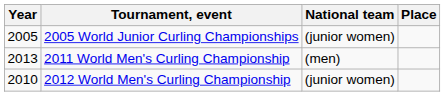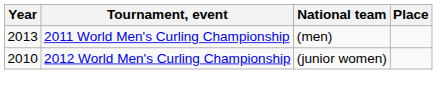 <table class="wikitable">
 <tr>
 <th scope="col">Year</th>
 <th scope="col">Tournament, event</th>
 <th scope="col">National team</th>
 <th scope="col">Place</th>
-</tr>
-<tr>
-<td>2005</td>
-<td><a href='#'>2005 World Junior Curling Championships</a></td>
-<td> (junior women)</td>
-<td></td>
 </tr>
 <tr>
 <td>2013</td>
 <td><a href='#'>2011 World Men's Curling Championship</a></td>
 <td> (men)</td>
 <td></td>
 </tr>
 <tr>
 <td>2010</td>
 <td><a href='#'>2012 World Men's Curling Championship</a></td>
 <td> (junior women)</td>
 <td></td>
 </tr>
 </table>
